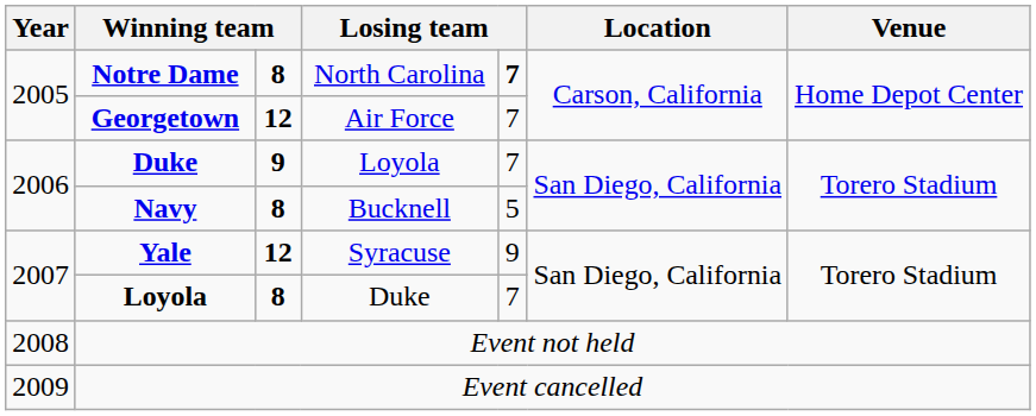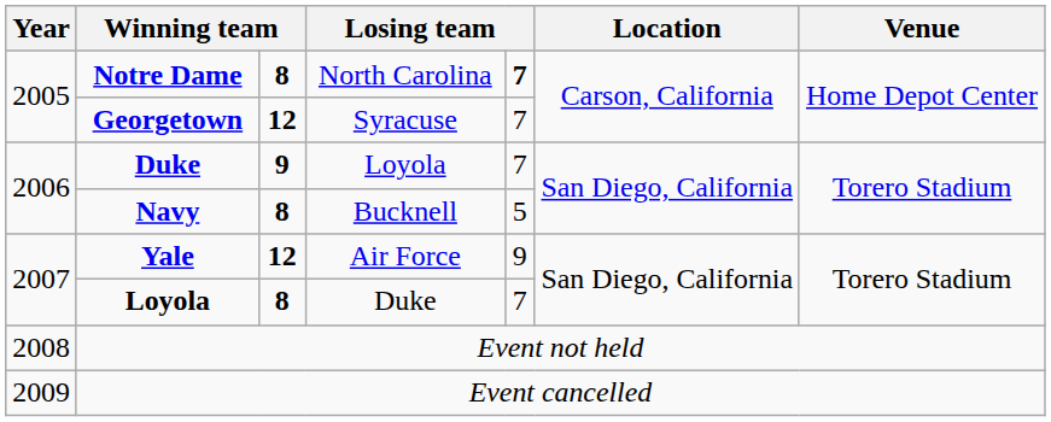 <table class="wikitable">
 <tr>
 <th>Year</th>
 <th width=120 colspan=2>Winning team</th>
 <th width=120 colspan=2>Losing team</th>
 <th>Location</th>
 <th>Venue</th>
 </tr>
 <tr align=center>
 <td rowspan=2>2005</td>
 <td><strong> <a href='#'>Notre Dame</a> </strong></td>
 <td><strong> 8 </strong></td>
 <td><a href='#'>North Carolina</a></td>
 <td><strong>7</strong></td>
 <td rowspan=2><a href='#'>Carson, California</a></td>
 <td rowspan=2><a href='#'>Home Depot Center</a></td>
 </tr>
 <tr align=center>
 <td><strong> <a href='#'>Georgetown</a> </strong></td>
 <td><strong>12</strong></td>
-<td><a href='#'>Air Force</a></td>
+<td><a href='#'>Syracuse</a></td>
 <td>7</td>
 </tr>
 <tr align=center>
 <td rowspan=2>2006</td>
 <td><strong> <a href='#'>Duke</a> </strong></td>
 <td><strong>9</strong></td>
 <td><a href='#'>Loyola</a></td>
 <td>7</td>
 <td rowspan=2><a href='#'>San Diego, California</a></td>
 <td rowspan=2><a href='#'>Torero Stadium</a></td>
 </tr>
 <tr align=center>
 <td><strong> <a href='#'>Navy</a> </strong></td>
 <td><strong>8</strong></td>
 <td><a href='#'>Bucknell</a></td>
 <td>5</td>
 </tr>
 <tr align=center>
 <td rowspan=2>2007</td>
 <td><strong> <a href='#'>Yale</a> </strong></td>
 <td><strong>12</strong></td>
-<td><a href='#'>Syracuse</a></td>
+<td><a href='#'>Air Force</a></td>
 <td>9</td>
 <td rowspan=2>San Diego, California</td>
 <td rowspan=2>Torero Stadium</td>
 </tr>
 <tr align=center>
 <td><strong> Loyola</strong></td>
 <td><strong>8</strong></td>
 <td>Duke</td>
 <td>7</td>
 </tr>
 <tr align=center>
 <td>2008</td>
 <td colspan=6><em>Event not held</em></td>
 </tr>
 <tr align=center>
 <td>2009</td>
 <td colspan=6><em>Event cancelled</em></td>
 </tr>
 </table>
